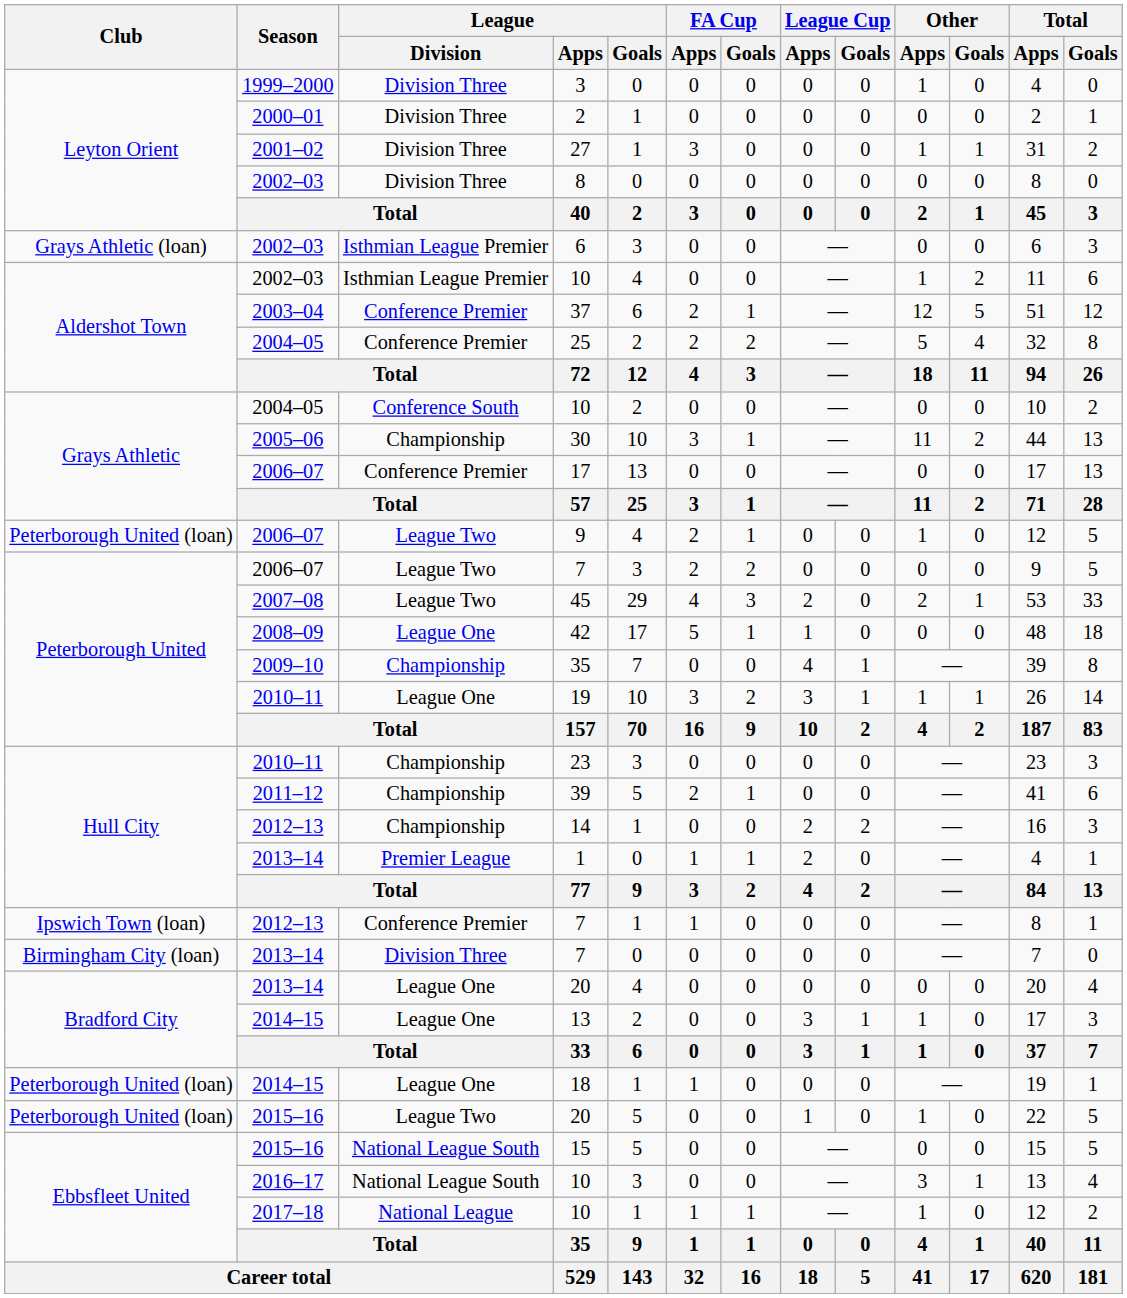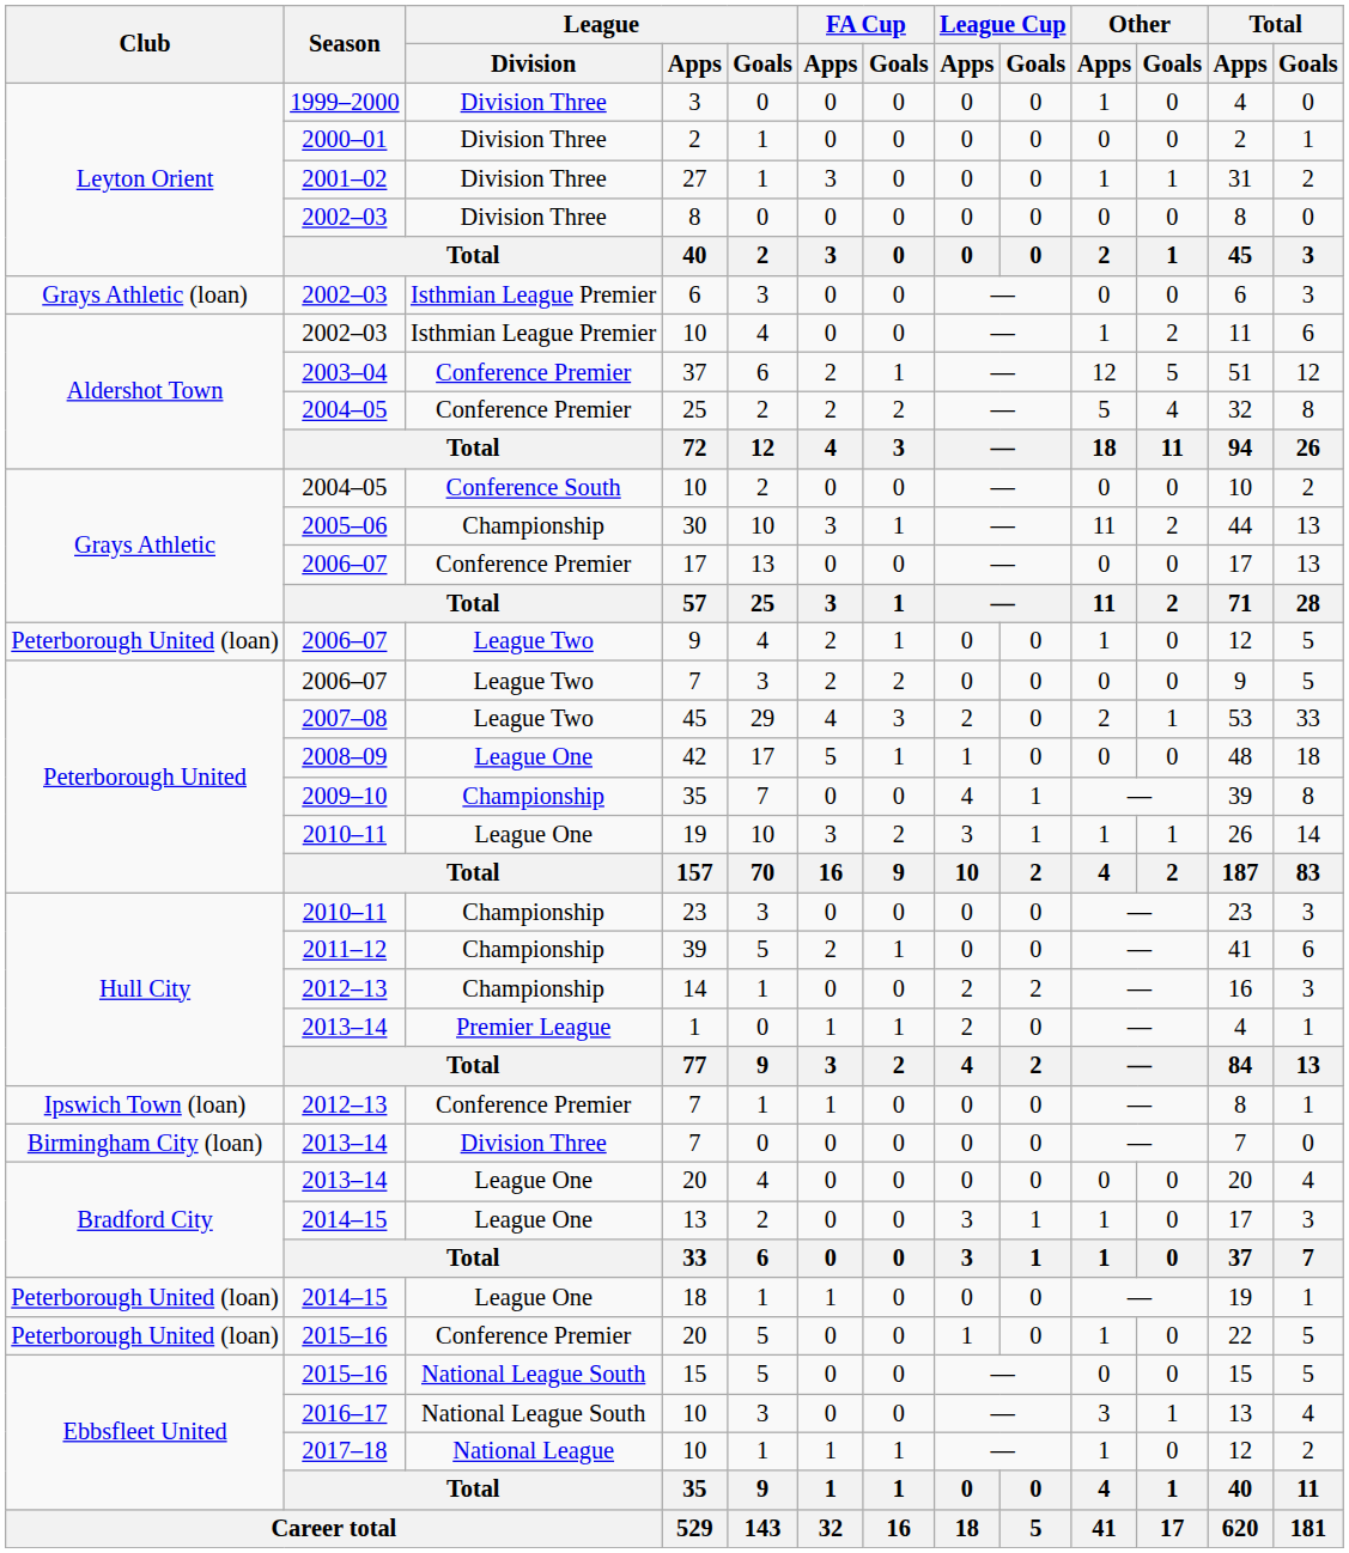 <table class="wikitable" style="text-align:center">
 <tr>
 <th rowspan="2">Club</th>
 <th rowspan="2">Season</th>
 <th colspan="3">League</th>
 <th colspan="2"><a href='#'>FA Cup</a></th>
 <th colspan="2"><a href='#'>League Cup</a></th>
 <th colspan="2">Other</th>
 <th colspan="2">Total</th>
 </tr>
 <tr>
 <th>Division</th>
 <th>Apps</th>
 <th>Goals</th>
 <th>Apps</th>
 <th>Goals</th>
 <th>Apps</th>
 <th>Goals</th>
 <th>Apps</th>
 <th>Goals</th>
 <th>Apps</th>
 <th>Goals</th>
 </tr>
 <tr>
 <td rowspan="5"><a href='#'>Leyton Orient</a></td>
 <td><a href='#'>1999–2000</a></td>
 <td><a href='#'>Division Three</a></td>
 <td>3</td>
 <td>0</td>
 <td>0</td>
 <td>0</td>
 <td>0</td>
 <td>0</td>
 <td>1</td>
 <td>0</td>
 <td>4</td>
 <td>0</td>
 </tr>
 <tr>
 <td><a href='#'>2000–01</a></td>
 <td>Division Three</td>
 <td>2</td>
 <td>1</td>
 <td>0</td>
 <td>0</td>
 <td>0</td>
 <td>0</td>
 <td>0</td>
 <td>0</td>
 <td>2</td>
 <td>1</td>
 </tr>
 <tr>
 <td><a href='#'>2001–02</a></td>
 <td>Division Three</td>
 <td>27</td>
 <td>1</td>
 <td>3</td>
 <td>0</td>
 <td>0</td>
 <td>0</td>
 <td>1</td>
 <td>1</td>
 <td>31</td>
 <td>2</td>
 </tr>
 <tr>
 <td><a href='#'>2002–03</a></td>
 <td>Division Three</td>
 <td>8</td>
 <td>0</td>
 <td>0</td>
 <td>0</td>
 <td>0</td>
 <td>0</td>
 <td>0</td>
 <td>0</td>
 <td>8</td>
 <td>0</td>
 </tr>
 <tr>
 <th colspan="2">Total</th>
 <th>40</th>
 <th>2</th>
 <th>3</th>
 <th>0</th>
 <th>0</th>
 <th>0</th>
 <th>2</th>
 <th>1</th>
 <th>45</th>
 <th>3</th>
 </tr>
 <tr>
 <td><a href='#'>Grays Athletic</a> (loan)</td>
 <td><a href='#'>2002–03</a></td>
 <td><a href='#'>Isthmian League</a> Premier</td>
 <td>6</td>
 <td>3</td>
 <td>0</td>
 <td>0</td>
 <td colspan="2">—</td>
 <td>0</td>
 <td>0</td>
 <td>6</td>
 <td>3</td>
 </tr>
 <tr>
 <td rowspan="4"><a href='#'>Aldershot Town</a></td>
 <td>2002–03</td>
 <td>Isthmian League Premier</td>
 <td>10</td>
 <td>4</td>
 <td>0</td>
 <td>0</td>
 <td colspan="2">—</td>
 <td>1</td>
 <td>2</td>
 <td>11</td>
 <td>6</td>
 </tr>
 <tr>
 <td><a href='#'>2003–04</a></td>
 <td><a href='#'>Conference Premier</a></td>
 <td>37</td>
 <td>6</td>
 <td>2</td>
 <td>1</td>
 <td colspan="2">—</td>
 <td>12</td>
 <td>5</td>
 <td>51</td>
 <td>12</td>
 </tr>
 <tr>
 <td><a href='#'>2004–05</a></td>
 <td>Conference Premier</td>
 <td>25</td>
 <td>2</td>
 <td>2</td>
 <td>2</td>
 <td colspan="2">—</td>
 <td>5</td>
 <td>4</td>
 <td>32</td>
 <td>8</td>
 </tr>
 <tr>
 <th colspan="2">Total</th>
 <th>72</th>
 <th>12</th>
 <th>4</th>
 <th>3</th>
 <th colspan="2">—</th>
 <th>18</th>
 <th>11</th>
 <th>94</th>
 <th>26</th>
 </tr>
 <tr>
 <td rowspan="4"><a href='#'>Grays Athletic</a></td>
 <td>2004–05</td>
 <td><a href='#'>Conference South</a></td>
 <td>10</td>
 <td>2</td>
 <td>0</td>
 <td>0</td>
 <td colspan="2">—</td>
 <td>0</td>
 <td>0</td>
 <td>10</td>
 <td>2</td>
 </tr>
 <tr>
 <td><a href='#'>2005–06</a></td>
 <td>Championship</td>
 <td>30</td>
 <td>10</td>
 <td>3</td>
 <td>1</td>
 <td colspan="2">—</td>
 <td>11</td>
 <td>2</td>
 <td>44</td>
 <td>13</td>
 </tr>
 <tr>
 <td><a href='#'>2006–07</a></td>
 <td>Conference Premier</td>
 <td>17</td>
 <td>13</td>
 <td>0</td>
 <td>0</td>
 <td colspan="2">—</td>
 <td>0</td>
 <td>0</td>
 <td>17</td>
 <td>13</td>
 </tr>
 <tr>
 <th colspan="2">Total</th>
 <th>57</th>
 <th>25</th>
 <th>3</th>
 <th>1</th>
 <th colspan="2">—</th>
 <th>11</th>
 <th>2</th>
 <th>71</th>
 <th>28</th>
 </tr>
 <tr>
 <td><a href='#'>Peterborough United</a> (loan)</td>
 <td><a href='#'>2006–07</a></td>
 <td><a href='#'>League Two</a></td>
 <td>9</td>
 <td>4</td>
 <td>2</td>
 <td>1</td>
 <td>0</td>
 <td>0</td>
 <td>1</td>
 <td>0</td>
 <td>12</td>
 <td>5</td>
 </tr>
 <tr>
 <td rowspan="6"><a href='#'>Peterborough United</a></td>
 <td>2006–07</td>
 <td>League Two</td>
 <td>7</td>
 <td>3</td>
 <td>2</td>
 <td>2</td>
 <td>0</td>
 <td>0</td>
 <td>0</td>
 <td>0</td>
 <td>9</td>
 <td>5</td>
 </tr>
 <tr>
 <td><a href='#'>2007–08</a></td>
 <td>League Two</td>
 <td>45</td>
 <td>29</td>
 <td>4</td>
 <td>3</td>
 <td>2</td>
 <td>0</td>
 <td>2</td>
 <td>1</td>
 <td>53</td>
 <td>33</td>
 </tr>
 <tr>
 <td><a href='#'>2008–09</a></td>
 <td><a href='#'>League One</a></td>
 <td>42</td>
 <td>17</td>
 <td>5</td>
 <td>1</td>
 <td>1</td>
 <td>0</td>
 <td>0</td>
 <td>0</td>
 <td>48</td>
 <td>18</td>
 </tr>
 <tr>
 <td><a href='#'>2009–10</a></td>
 <td><a href='#'>Championship</a></td>
 <td>35</td>
 <td>7</td>
 <td>0</td>
 <td>0</td>
 <td>4</td>
 <td>1</td>
 <td colspan="2">—</td>
 <td>39</td>
 <td>8</td>
 </tr>
 <tr>
 <td><a href='#'>2010–11</a></td>
 <td>League One</td>
 <td>19</td>
 <td>10</td>
 <td>3</td>
 <td>2</td>
 <td>3</td>
 <td>1</td>
 <td>1</td>
 <td>1</td>
 <td>26</td>
 <td>14</td>
 </tr>
 <tr>
 <th colspan="2">Total</th>
 <th>157</th>
 <th>70</th>
 <th>16</th>
 <th>9</th>
 <th>10</th>
 <th>2</th>
 <th>4</th>
 <th>2</th>
 <th>187</th>
 <th>83</th>
 </tr>
 <tr>
 <td rowspan="5"><a href='#'>Hull City</a></td>
 <td><a href='#'>2010–11</a></td>
 <td>Championship</td>
 <td>23</td>
 <td>3</td>
 <td>0</td>
 <td>0</td>
 <td>0</td>
 <td>0</td>
 <td colspan="2">—</td>
 <td>23</td>
 <td>3</td>
 </tr>
 <tr>
 <td><a href='#'>2011–12</a></td>
 <td>Championship</td>
 <td>39</td>
 <td>5</td>
 <td>2</td>
 <td>1</td>
 <td>0</td>
 <td>0</td>
 <td colspan="2">—</td>
 <td>41</td>
 <td>6</td>
 </tr>
 <tr>
 <td><a href='#'>2012–13</a></td>
 <td>Championship</td>
 <td>14</td>
 <td>1</td>
 <td>0</td>
 <td>0</td>
 <td>2</td>
 <td>2</td>
 <td colspan="2">—</td>
 <td>16</td>
 <td>3</td>
 </tr>
 <tr>
 <td><a href='#'>2013–14</a></td>
 <td><a href='#'>Premier League</a></td>
 <td>1</td>
 <td>0</td>
 <td>1</td>
 <td>1</td>
 <td>2</td>
 <td>0</td>
 <td colspan="2">—</td>
 <td>4</td>
 <td>1</td>
 </tr>
 <tr>
 <th colspan="2">Total</th>
 <th>77</th>
 <th>9</th>
 <th>3</th>
 <th>2</th>
 <th>4</th>
 <th>2</th>
 <th colspan="2">—</th>
 <th>84</th>
 <th>13</th>
 </tr>
 <tr>
 <td><a href='#'>Ipswich Town</a> (loan)</td>
 <td><a href='#'>2012–13</a></td>
 <td>Conference Premier</td>
 <td>7</td>
 <td>1</td>
 <td>1</td>
 <td>0</td>
 <td>0</td>
 <td>0</td>
 <td colspan="2">—</td>
 <td>8</td>
 <td>1</td>
 </tr>
 <tr>
 <td><a href='#'>Birmingham City</a> (loan)</td>
 <td><a href='#'>2013–14</a></td>
 <td><a href='#'>Division Three</a></td>
 <td>7</td>
 <td>0</td>
 <td>0</td>
 <td>0</td>
 <td>0</td>
 <td>0</td>
 <td colspan="2">—</td>
 <td>7</td>
 <td>0</td>
 </tr>
 <tr>
 <td rowspan="3"><a href='#'>Bradford City</a></td>
 <td><a href='#'>2013–14</a></td>
 <td>League One</td>
 <td>20</td>
 <td>4</td>
 <td>0</td>
 <td>0</td>
 <td>0</td>
 <td>0</td>
 <td>0</td>
 <td>0</td>
 <td>20</td>
 <td>4</td>
 </tr>
 <tr>
 <td><a href='#'>2014–15</a></td>
 <td>League One</td>
 <td>13</td>
 <td>2</td>
 <td>0</td>
 <td>0</td>
 <td>3</td>
 <td>1</td>
 <td>1</td>
 <td>0</td>
 <td>17</td>
 <td>3</td>
 </tr>
 <tr>
 <th colspan="2">Total</th>
 <th>33</th>
 <th>6</th>
 <th>0</th>
 <th>0</th>
 <th>3</th>
 <th>1</th>
 <th>1</th>
 <th>0</th>
 <th>37</th>
 <th>7</th>
 </tr>
 <tr>
 <td><a href='#'>Peterborough United</a> (loan)</td>
 <td><a href='#'>2014–15</a></td>
 <td>League One</td>
 <td>18</td>
 <td>1</td>
 <td>1</td>
 <td>0</td>
 <td>0</td>
 <td>0</td>
 <td colspan="2">—</td>
 <td>19</td>
 <td>1</td>
 </tr>
 <tr>
 <td><a href='#'>Peterborough United</a> (loan)</td>
 <td><a href='#'>2015–16</a></td>
-<td>League Two</td>
+<td>Conference Premier</td>
 <td>20</td>
 <td>5</td>
 <td>0</td>
 <td>0</td>
 <td>1</td>
 <td>0</td>
 <td>1</td>
 <td>0</td>
 <td>22</td>
 <td>5</td>
 </tr>
 <tr>
 <td rowspan="4"><a href='#'>Ebbsfleet United</a></td>
 <td><a href='#'>2015–16</a></td>
 <td><a href='#'>National League South</a></td>
 <td>15</td>
 <td>5</td>
 <td>0</td>
 <td>0</td>
 <td colspan="2">—</td>
 <td>0</td>
 <td>0</td>
 <td>15</td>
 <td>5</td>
 </tr>
 <tr>
 <td><a href='#'>2016–17</a></td>
 <td>National League South</td>
 <td>10</td>
 <td>3</td>
 <td>0</td>
 <td>0</td>
 <td colspan="2">—</td>
 <td>3</td>
 <td>1</td>
 <td>13</td>
 <td>4</td>
 </tr>
 <tr>
 <td><a href='#'>2017–18</a></td>
 <td><a href='#'>National League</a></td>
 <td>10</td>
 <td>1</td>
 <td>1</td>
 <td>1</td>
 <td colspan="2">—</td>
 <td>1</td>
 <td>0</td>
 <td>12</td>
 <td>2</td>
 </tr>
 <tr>
 <th colspan="2">Total</th>
 <th>35</th>
 <th>9</th>
 <th>1</th>
 <th>1</th>
 <th>0</th>
 <th>0</th>
 <th>4</th>
 <th>1</th>
 <th>40</th>
 <th>11</th>
 </tr>
 <tr>
 <th colspan="3">Career total</th>
 <th>529</th>
 <th>143</th>
 <th>32</th>
 <th>16</th>
 <th>18</th>
 <th>5</th>
 <th>41</th>
 <th>17</th>
 <th>620</th>
 <th>181</th>
 </tr>
 </table>
